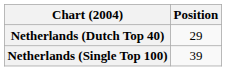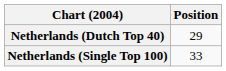 <table class="wikitable sortable plainrowheaders" style="text-align:center">
 <tr>
 <th scope="col">Chart (2004)</th>
 <th scope="col">Position</th>
 </tr>
 <tr>
 <th scope="row">Netherlands (Dutch Top 40)</th>
 <td>29</td>
 </tr>
 <tr>
 <th scope="row">Netherlands (Single Top 100)</th>
-<td>39</td>
+<td>33</td>
 </tr>
 </table>
